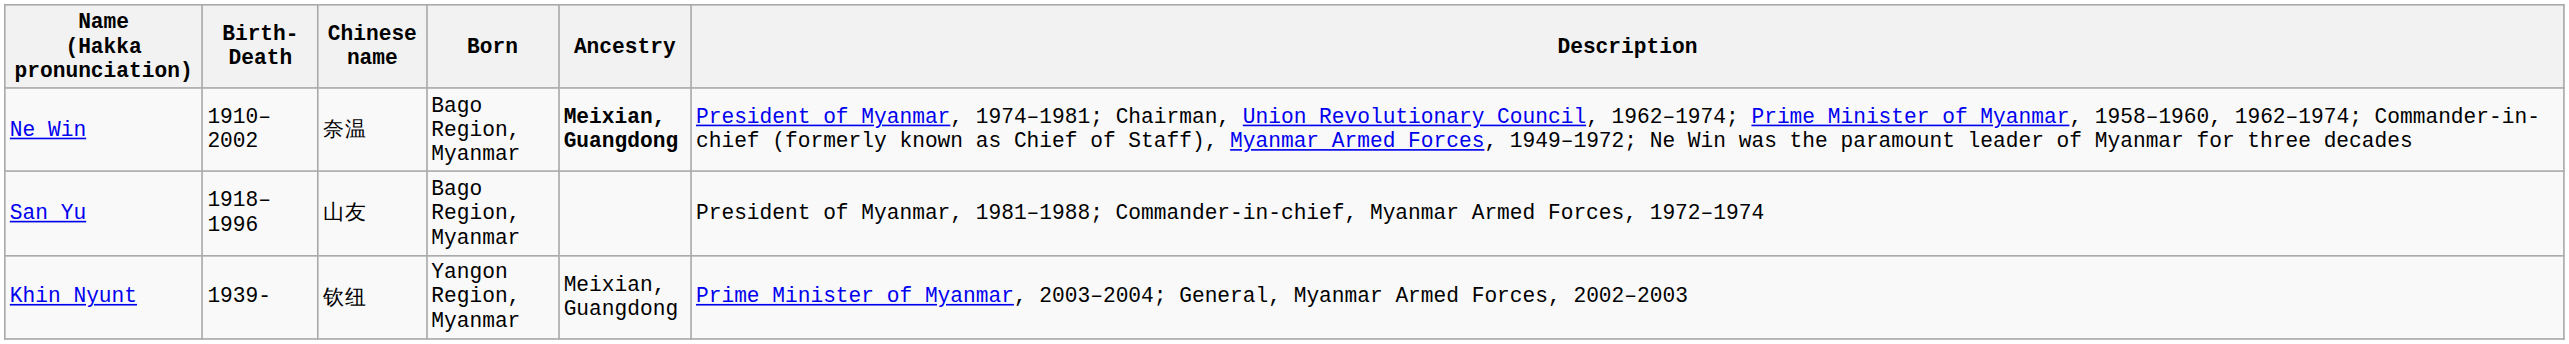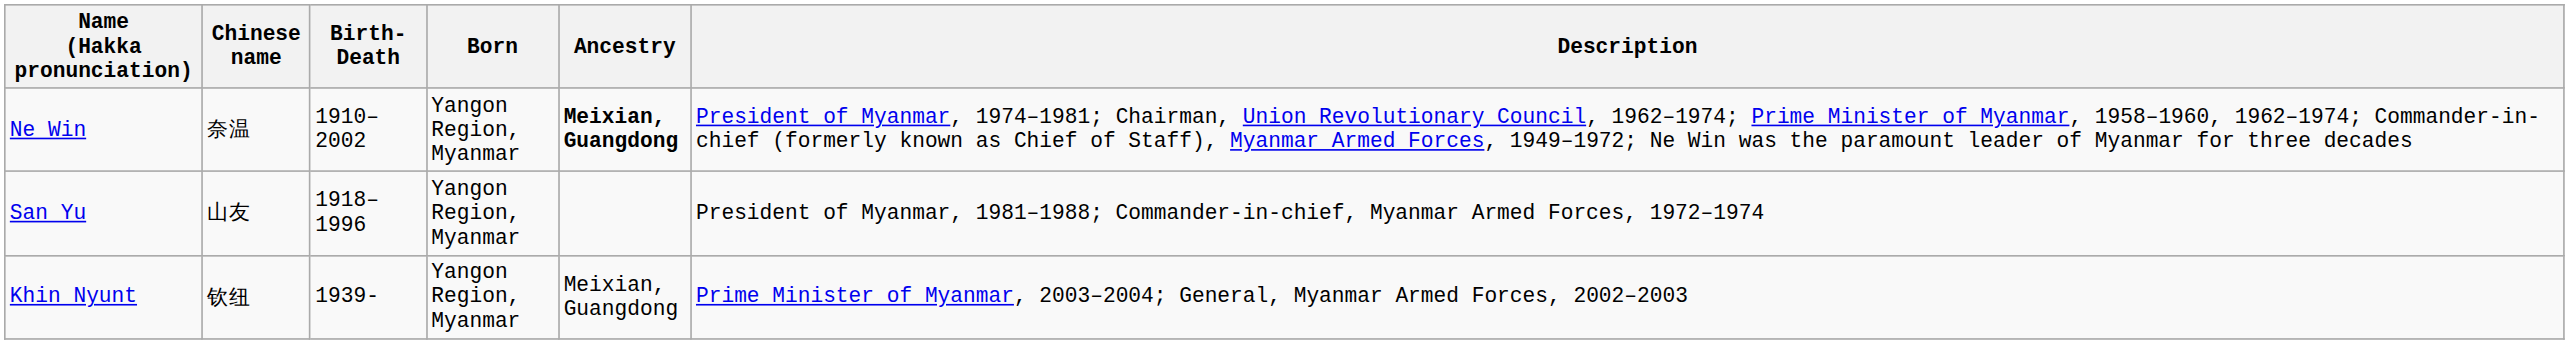 <table class="wikitable">
 <tr>
 <th width="115">Name<br>(Hakka pronunciation)</th>
+<th width="60">Chinese name</th>
 <th width="65">Birth-Death</th>
-<th width="60">Chinese name</th>
 <th width="75">Born</th>
 <th width="75">Ancestry</th>
 <th>Description</th>
 </tr>
 <tr>
 <td><a href='#'>Ne Win</a></td>
+<td>奈温</td>
 <td>1910–2002</td>
-<td>奈温</td>
-<td>Bago Region, Myanmar</td>
+<td>Yangon Region, Myanmar</td>
 <td><strong>Meixian, Guangdong</strong></td>
 <td><a href='#'>President of Myanmar</a>, 1974–1981; Chairman, <a href='#'>Union Revolutionary Council</a>, 1962–1974; <a href='#'>Prime Minister of Myanmar</a>, 1958–1960, 1962–1974; Commander-in-chief (formerly known as Chief of Staff), <a href='#'>Myanmar Armed Forces</a>, 1949–1972; Ne Win was the paramount leader of Myanmar for three decades</td>
 </tr>
 <tr>
 <td><a href='#'>San Yu</a></td>
+<td>山友</td>
 <td>1918–1996</td>
-<td>山友</td>
-<td>Bago Region, Myanmar</td>
+<td>Yangon Region, Myanmar</td>
 <td></td>
 <td>President of Myanmar, 1981–1988; Commander-in-chief, Myanmar Armed Forces, 1972–1974</td>
 </tr>
 <tr>
 <td><a href='#'>Khin Nyunt</a></td>
+<td>钦纽</td>
 <td>1939-</td>
-<td>钦纽</td>
 <td>Yangon Region, Myanmar</td>
 <td>Meixian, Guangdong</td>
 <td><a href='#'>Prime Minister of Myanmar</a>, 2003–2004; General, Myanmar Armed Forces, 2002–2003</td>
 </tr>
 </table>
